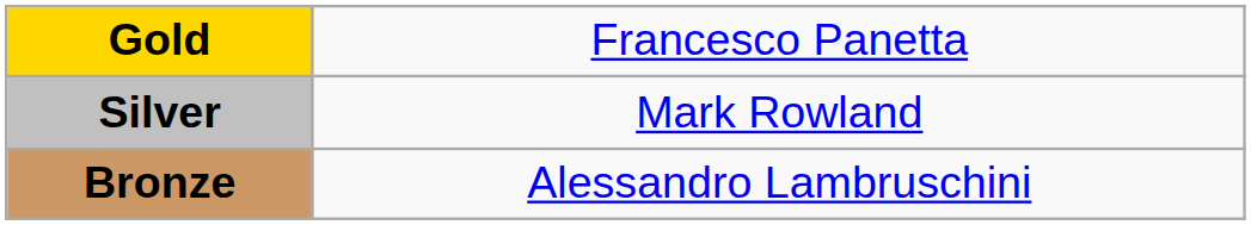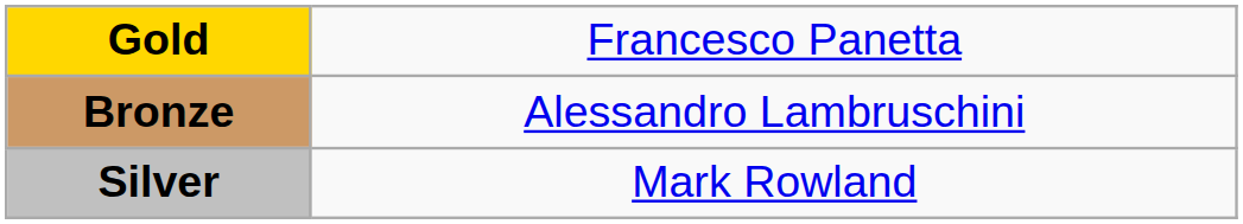 <table class="wikitable" style="text-align:center; " width="35%">
 <tr>
 <td bgcolor="gold"><strong>Gold</strong></td>
 <td><a href='#'>Francesco Panetta</a><br>  <small><em></em></small></td>
 </tr>
 <tr>
+<td bgcolor="CC9966"><strong>Bronze</strong></td>
+<td><a href='#'>Alessandro Lambruschini</a><br>  <small><em></em></small></td>
+</tr>
+<tr>
 <td bgcolor="silver"><strong>Silver</strong></td>
 <td><a href='#'>Mark Rowland</a><br>  <small><em></em></small></td>
 </tr>
-<tr>
-<td bgcolor="CC9966"><strong>Bronze</strong></td>
-<td><a href='#'>Alessandro Lambruschini</a><br>  <small><em></em></small></td>
-</tr>
 </table>
